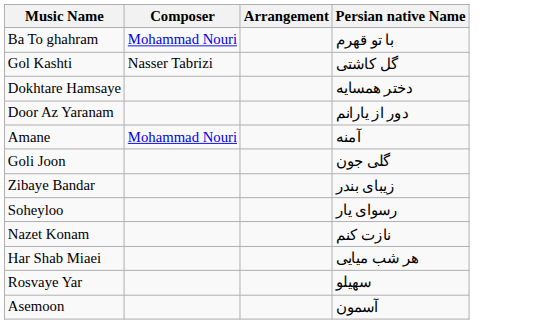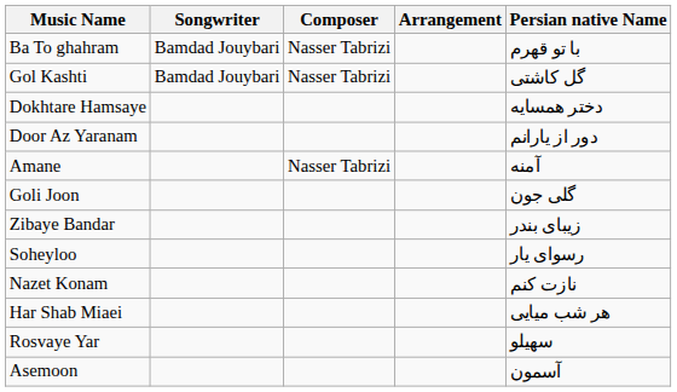 <table class="wikitable">
 <tr>
 <th>Music Name</th>
+<th>Songwriter</th>
 <th>Composer</th>
 <th>Arrangement</th>
 <th>Persian native Name</th>
 </tr>
 <tr>
 <td>Ba To ghahram</td>
-<td><a href='#'>Mohammad Nouri</a></td>
+<td>Bamdad Jouybari</td>
+<td>Nasser Tabrizi</td>
 <td></td>
 <td>با تو قهرم</td>
 </tr>
 <tr>
 <td>Gol Kashti</td>
+<td>Bamdad Jouybari</td>
 <td>Nasser Tabrizi</td>
 <td></td>
 <td>گل کاشتی</td>
 </tr>
 <tr>
 <td>Dokhtare Hamsaye</td>
 <td></td>
 <td></td>
+<td></td>
 <td>دختر همسایه</td>
 </tr>
 <tr>
 <td>Door Az Yaranam</td>
 <td></td>
 <td></td>
+<td></td>
 <td>دور از یارانم</td>
 </tr>
 <tr>
 <td>Amane</td>
-<td><a href='#'>Mohammad Nouri</a></td>
+<td></td>
+<td>Nasser Tabrizi</td>
 <td></td>
 <td>آمنه</td>
 </tr>
 <tr>
 <td>Goli Joon</td>
+<td></td>
 <td></td>
 <td></td>
 <td>گلی جون</td>
 </tr>
 <tr>
 <td>Zibaye Bandar</td>
 <td></td>
 <td></td>
+<td></td>
 <td>زیبای بندر</td>
 </tr>
 <tr>
 <td>Soheyloo</td>
+<td></td>
 <td></td>
 <td></td>
 <td>رسوای یار</td>
 </tr>
 <tr>
 <td>Nazet Konam</td>
 <td></td>
 <td></td>
+<td></td>
 <td>نازت کنم</td>
 </tr>
 <tr>
 <td>Har Shab Miaei</td>
+<td></td>
 <td></td>
 <td></td>
 <td>هر شب میایی</td>
 </tr>
 <tr>
 <td>Rosvaye Yar</td>
 <td></td>
 <td></td>
+<td></td>
 <td>سهیلو</td>
 </tr>
 <tr>
 <td>Asemoon</td>
 <td></td>
 <td></td>
+<td></td>
 <td>آسمون</td>
 </tr>
 </table>
